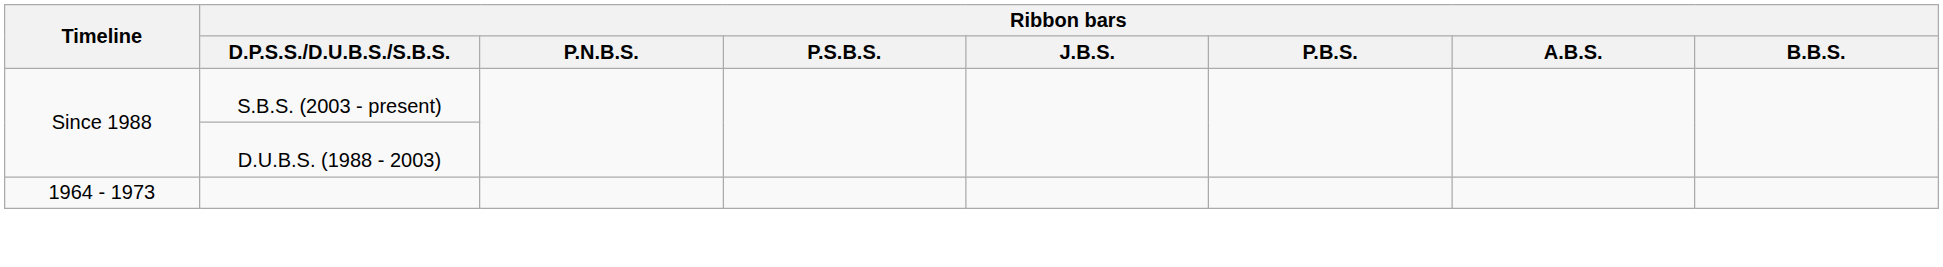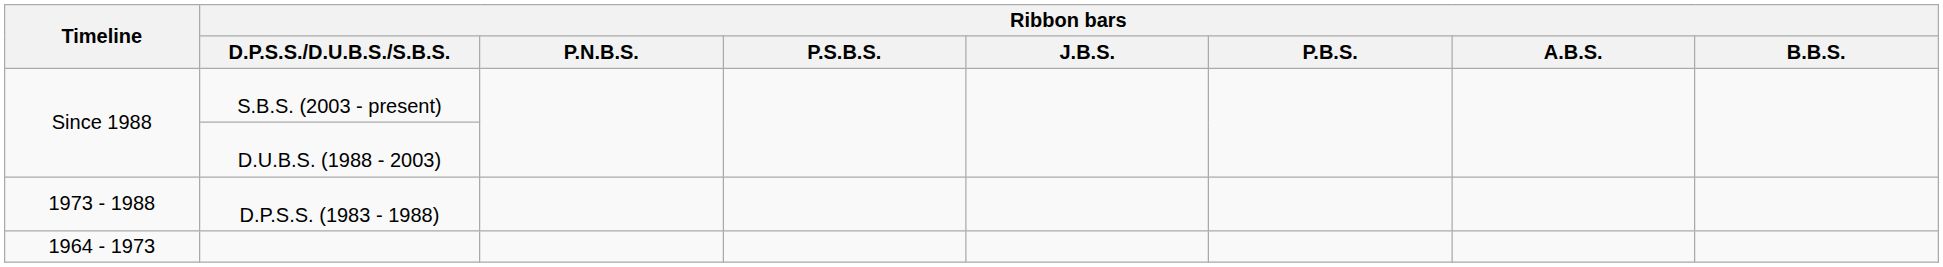 <table class="wikitable" width=78%>
 <tr>
 <th rowspan=2>Timeline</th>
 <th colspan=7>Ribbon bars</th>
 </tr>
 <tr>
 <th>D.P.S.S./D.U.B.S./S.B.S.</th>
 <th>P.N.B.S.</th>
 <th>P.S.B.S.</th>
 <th>J.B.S.</th>
 <th>P.B.S.</th>
 <th>A.B.S.</th>
 <th>B.B.S.</th>
 </tr>
 <tr>
 <td rowspan=2 align=center width=8%>Since 1988</td>
 <td align=center width=10%><br>S.B.S. (2003 - present)</td>
 <td rowspan=2 align=center width=10%></td>
 <td rowspan=2 align=center width=10%></td>
 <td rowspan=2 align=center width=10%></td>
 <td rowspan=2 align=center width=10%></td>
 <td rowspan=2 align=center width=10%></td>
 <td rowspan=2 align=center width=10%></td>
 </tr>
 <tr>
 <td align=center width=10%><br>D.U.B.S. (1988 - 2003)</td>
 </tr>
 <tr>
+<td align=center width=8%>1973 - 1988</td>
+<td align=center width=10%><br>D.P.S.S. (1983 - 1988)</td>
+<td align=center width=10%></td>
+<td align=center width=10%></td>
+<td align=center width=10%></td>
+<td align=center width=10%></td>
+<td align=center width=10%></td>
+<td align=center width=10%></td>
+</tr>
+<tr>
 <td align=center width=8%>1964 - 1973</td>
 <td></td>
 <td align=center width=10%></td>
 <td></td>
 <td></td>
 <td align=center width=10%></td>
 <td align=center width=10%></td>
 <td></td>
 </tr>
 </table>
